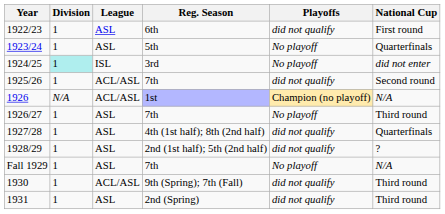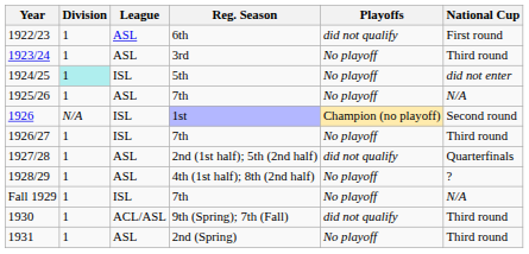 <table class="wikitable">
 <tr>
 <th>Year</th>
 <th>Division</th>
 <th>League</th>
 <th>Reg. Season</th>
 <th>Playoffs</th>
 <th>National Cup</th>
 </tr>
 <tr>
 <td>1922/23</td>
 <td>1</td>
 <td><a href='#'>ASL</a></td>
 <td>6th</td>
 <td><em>did not qualify</em></td>
 <td>First round</td>
 </tr>
 <tr>
 <td><a href='#'>1923/24</a></td>
 <td>1</td>
 <td>ASL</td>
-<td>5th</td>
+<td>3rd</td>
 <td><em>No playoff</em></td>
-<td>Quarterfinals</td>
+<td>Third round</td>
 </tr>
 <tr>
 <td>1924/25</td>
 <td style="background: paleturquoise;">1</td>
 <td>ISL</td>
-<td>3rd</td>
+<td>5th</td>
 <td><em>No playoff</em></td>
 <td><em>did not enter</em></td>
 </tr>
 <tr>
 <td>1925/26</td>
 <td>1</td>
-<td>ACL/ASL</td>
+<td>ASL</td>
 <td>7th</td>
-<td><em>did not qualify</em></td>
-<td>Second round</td>
+<td><em>No playoff</em></td>
+<td><em>N/A</em></td>
 </tr>
 <tr>
 <td><a href='#'>1926</a></td>
 <td><em>N/A</em></td>
-<td>ACL/ASL</td>
+<td>ISL</td>
 <td bgcolor="B3B7FF">1st</td>
 <td bgcolor="FFEBAD">Champion (no playoff)</td>
-<td><em>N/A</em></td>
+<td>Second round</td>
 </tr>
 <tr>
 <td>1926/27</td>
 <td>1</td>
-<td>ASL</td>
+<td>ISL</td>
 <td>7th</td>
 <td><em>No playoff</em></td>
 <td>Third round</td>
 </tr>
 <tr>
 <td>1927/28</td>
 <td>1</td>
 <td>ASL</td>
-<td>4th (1st half); 8th (2nd half)</td>
+<td>2nd (1st half); 5th (2nd half)</td>
 <td><em>did not qualify</em></td>
 <td>Quarterfinals</td>
 </tr>
 <tr>
 <td>1928/29</td>
 <td>1</td>
 <td>ASL</td>
-<td>2nd (1st half); 5th (2nd half)</td>
-<td><em>did not qualify</em></td>
+<td>4th (1st half); 8th (2nd half)</td>
+<td><em>No playoff</em></td>
 <td>?</td>
 </tr>
 <tr>
 <td>Fall 1929</td>
 <td>1</td>
-<td>ASL</td>
+<td>ISL</td>
 <td>7th</td>
 <td><em>No playoff</em></td>
 <td><em>N/A</em></td>
 </tr>
 <tr>
 <td>1930</td>
 <td>1</td>
 <td>ACL/ASL</td>
 <td>9th (Spring); 7th (Fall)</td>
 <td><em>did not qualify</em></td>
 <td>Third round</td>
 </tr>
 <tr>
 <td>1931</td>
 <td>1</td>
 <td>ASL</td>
 <td>2nd (Spring)</td>
-<td><em>did not qualify</em></td>
+<td><em>No playoff</em></td>
 <td>Third round</td>
 </tr>
 </table>
